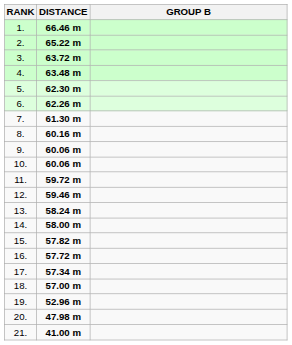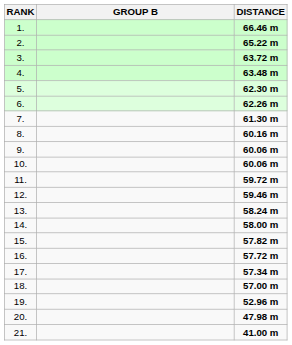 <table class="wikitable" style="border-collapse: collapse; font-size: 90%;">
 <tr>
 <th>RANK</th>
+<th style="width: 20em">GROUP B</th>
 <th style="width: 5em">DISTANCE</th>
-<th style="width: 20em">GROUP B</th>
 </tr>
 <tr style="background:#ccffcc;">
 <td align="center">1.</td>
+<td></td>
 <td align="center"><strong>66.46 m</strong></td>
-<td></td>
 </tr>
 <tr style="background:#ccffcc;">
 <td align="center">2.</td>
+<td></td>
 <td align="center"><strong>65.22 m</strong></td>
-<td></td>
 </tr>
 <tr style="background:#ccffcc;">
 <td align="center">3.</td>
+<td></td>
 <td align="center"><strong>63.72 m</strong></td>
-<td></td>
 </tr>
 <tr style="background:#ccffcc;">
 <td align="center">4.</td>
+<td></td>
 <td align="center"><strong>63.48 m</strong></td>
-<td></td>
 </tr>
 <tr style="background:#ddffdd;">
 <td align="center">5.</td>
+<td></td>
 <td align="center"><strong>62.30 m</strong></td>
-<td></td>
 </tr>
 <tr style="background:#ddffdd;">
 <td align="center">6.</td>
+<td></td>
 <td align="center"><strong>62.26 m</strong></td>
-<td></td>
 </tr>
 <tr>
 <td align="center">7.</td>
+<td></td>
 <td align="center"><strong>61.30 m</strong></td>
-<td></td>
 </tr>
 <tr>
 <td align="center">8.</td>
+<td></td>
 <td align="center"><strong>60.16 m</strong></td>
-<td></td>
 </tr>
 <tr>
 <td align="center">9.</td>
+<td></td>
 <td align="center"><strong>60.06 m</strong></td>
-<td></td>
 </tr>
 <tr>
 <td align="center">10.</td>
+<td></td>
 <td align="center"><strong>60.06 m</strong></td>
-<td></td>
 </tr>
 <tr>
 <td align="center">11.</td>
+<td></td>
 <td align="center"><strong>59.72 m</strong></td>
-<td></td>
 </tr>
 <tr>
 <td align="center">12.</td>
+<td></td>
 <td align="center"><strong>59.46 m</strong></td>
-<td></td>
 </tr>
 <tr>
 <td align="center">13.</td>
+<td></td>
 <td align="center"><strong>58.24 m</strong></td>
-<td></td>
 </tr>
 <tr>
 <td align="center">14.</td>
+<td></td>
 <td align="center"><strong>58.00 m</strong></td>
-<td></td>
 </tr>
 <tr>
 <td align="center">15.</td>
+<td></td>
 <td align="center"><strong>57.82 m</strong></td>
-<td></td>
 </tr>
 <tr>
 <td align="center">16.</td>
+<td></td>
 <td align="center"><strong>57.72 m</strong></td>
-<td></td>
 </tr>
 <tr>
 <td align="center">17.</td>
+<td></td>
 <td align="center"><strong>57.34 m</strong></td>
-<td></td>
 </tr>
 <tr>
 <td align="center">18.</td>
+<td></td>
 <td align="center"><strong>57.00 m</strong></td>
-<td></td>
 </tr>
 <tr>
 <td align="center">19.</td>
+<td></td>
 <td align="center"><strong>52.96 m</strong></td>
-<td></td>
 </tr>
 <tr>
 <td align="center">20.</td>
+<td></td>
 <td align="center"><strong>47.98 m</strong></td>
-<td></td>
 </tr>
 <tr>
 <td align="center">21.</td>
+<td></td>
 <td align="center"><strong>41.00 m</strong></td>
-<td></td>
 </tr>
 </table>
